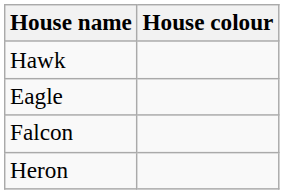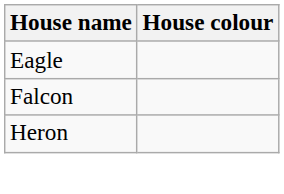 <table class="wikitable">
 <tr>
 <th>House name</th>
 <th>House colour</th>
-</tr>
-<tr>
-<td>Hawk</td>
-<td></td>
 </tr>
 <tr>
 <td>Eagle</td>
 <td></td>
 </tr>
 <tr>
 <td>Falcon</td>
 <td></td>
 </tr>
 <tr>
 <td>Heron</td>
 <td></td>
 </tr>
 </table>
